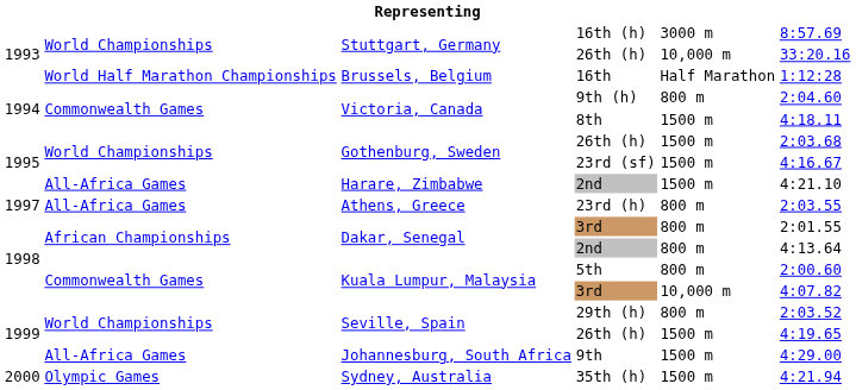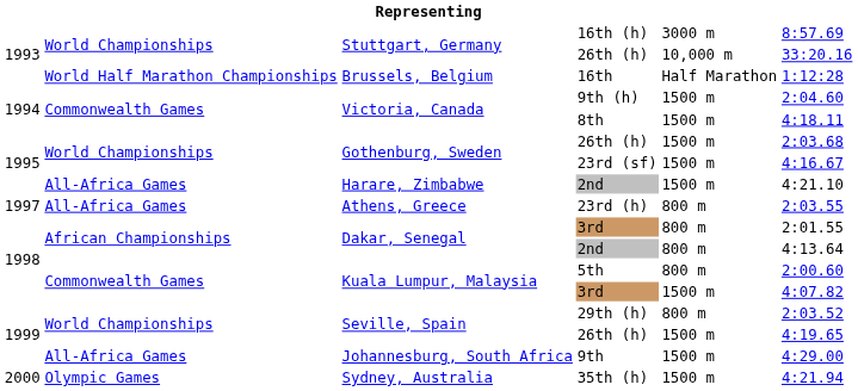 <table>
 <tr>
 <th colspan="6">Representing </th>
 </tr>
 <tr>
 <td rowspan=3>1993</td>
 <td rowspan=2><a href='#'>World Championships</a></td>
 <td rowspan=2><a href='#'>Stuttgart, Germany</a></td>
 <td>16th (h)</td>
 <td>3000 m</td>
 <td><a href='#'>	8:57.69</a></td>
 </tr>
 <tr>
 <td>26th (h)</td>
 <td>10,000 m</td>
 <td><a href='#'>33:20.16</a></td>
 </tr>
 <tr>
 <td><a href='#'>World Half Marathon Championships</a></td>
 <td><a href='#'>Brussels, Belgium</a></td>
 <td>16th</td>
 <td>Half Marathon</td>
 <td><a href='#'>1:12:28</a></td>
 </tr>
 <tr>
 <td rowspan=2>1994</td>
 <td rowspan=2><a href='#'>Commonwealth Games</a></td>
 <td rowspan=2><a href='#'>Victoria, Canada</a></td>
 <td>9th (h)</td>
-<td>800 m</td>
+<td>1500 m</td>
 <td><a href='#'>2:04.60</a></td>
 </tr>
 <tr>
 <td>8th</td>
 <td>1500 m</td>
 <td><a href='#'>4:18.11</a></td>
 </tr>
 <tr>
 <td rowspan=3>1995</td>
 <td rowspan=2><a href='#'>World Championships</a></td>
 <td rowspan=2><a href='#'>Gothenburg, Sweden</a></td>
 <td>26th (h)</td>
 <td>1500 m</td>
 <td><a href='#'>	2:03.68</a></td>
 </tr>
 <tr>
 <td>23rd (sf)</td>
 <td>1500 m</td>
 <td><a href='#'>4:16.67</a></td>
 </tr>
 <tr>
 <td><a href='#'>All-Africa Games</a></td>
 <td><a href='#'>Harare, Zimbabwe</a></td>
 <td bgcolor=silver>2nd</td>
 <td>1500 m</td>
 <td>4:21.10</td>
 </tr>
 <tr>
 <td>1997</td>
 <td><a href='#'>All-Africa Games</a></td>
 <td><a href='#'>Athens, Greece</a></td>
 <td>23rd (h)</td>
 <td>800 m</td>
 <td><a href='#'>2:03.55</a></td>
 </tr>
 <tr>
 <td rowspan=4>1998</td>
 <td rowspan=2><a href='#'>African Championships</a></td>
 <td rowspan=2><a href='#'>Dakar, Senegal</a></td>
 <td bgcolor=cc9966>3rd</td>
 <td>800 m</td>
 <td>2:01.55</td>
 </tr>
 <tr>
 <td bgcolor=silver>2nd</td>
 <td>800 m</td>
 <td>4:13.64</td>
 </tr>
 <tr>
 <td rowspan=2><a href='#'>Commonwealth Games</a></td>
 <td rowspan=2><a href='#'>Kuala Lumpur, Malaysia</a></td>
 <td>5th</td>
 <td>800 m</td>
 <td><a href='#'>2:00.60</a></td>
 </tr>
 <tr>
 <td bgcolor=cc9966>3rd</td>
-<td>10,000 m</td>
+<td>1500 m</td>
 <td><a href='#'>4:07.82</a></td>
 </tr>
 <tr>
 <td rowspan=3>1999</td>
 <td rowspan=2><a href='#'>World Championships</a></td>
 <td rowspan=2><a href='#'>Seville, Spain</a></td>
 <td>29th (h)</td>
 <td>800 m</td>
 <td><a href='#'>2:03.52</a></td>
 </tr>
 <tr>
 <td>26th (h)</td>
 <td>1500 m</td>
 <td><a href='#'>4:19.65</a></td>
 </tr>
 <tr>
 <td><a href='#'>All-Africa Games</a></td>
 <td><a href='#'>Johannesburg, South Africa</a></td>
 <td>9th</td>
 <td>1500 m</td>
 <td><a href='#'>4:29.00</a></td>
 </tr>
 <tr>
 <td>2000</td>
 <td><a href='#'>Olympic Games</a></td>
 <td><a href='#'>Sydney, Australia</a></td>
 <td>35th (h)</td>
 <td>1500 m</td>
 <td><a href='#'>4:21.94</a></td>
 </tr>
 </table>
